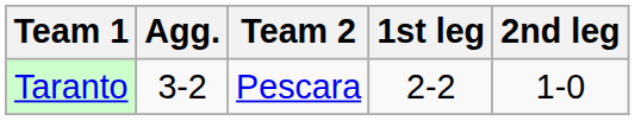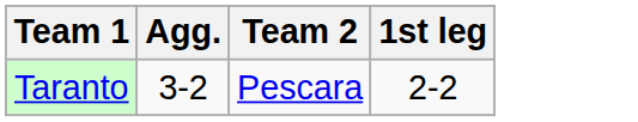 <table class="wikitable" style="text-align: center">
 <tr>
 <th>Team 1</th>
 <th>Agg.</th>
 <th>Team 2</th>
 <th>1st leg</th>
-<th>2nd leg</th>
 </tr>
 <tr>
 <td bgcolor="ccffcc"><a href='#'>Taranto</a></td>
 <td>3-2</td>
 <td><a href='#'>Pescara</a></td>
 <td>2-2</td>
-<td>1-0</td>
 </tr>
 </table>
